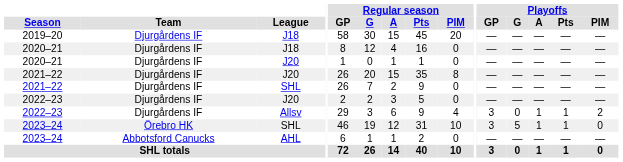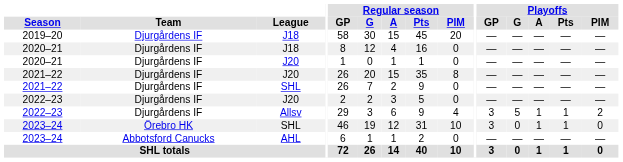 <table border="0" cellpadding="1" cellspacing="0" style="text-align:center; width:60em">
 <tr bgcolor="#e0e0e0">
 <th colspan="3" bgcolor="#ffffff"></th>
 <th rowspan="99" bgcolor="#ffffff"></th>
 <th colspan="5"><a href='#'>Regular season</a></th>
 <th rowspan="99" bgcolor="#ffffff"></th>
 <th colspan="5"><a href='#'>Playoffs</a></th>
 </tr>
 <tr bgcolor="#e0e0e0">
 <th><a href='#'>Season</a></th>
 <th>Team</th>
 <th>League</th>
 <th>GP</th>
 <th><a href='#'>G</a></th>
 <th><a href='#'>A</a></th>
 <th><a href='#'>Pts</a></th>
 <th><a href='#'>PIM</a></th>
 <th>GP</th>
 <th>G</th>
 <th>A</th>
 <th>Pts</th>
 <th>PIM</th>
 </tr>
 <tr>
 <td>2019–20</td>
 <td><a href='#'>Djurgårdens IF</a></td>
 <td><a href='#'>J18</a></td>
 <td>58</td>
 <td>30</td>
 <td>15</td>
 <td>45</td>
 <td>20</td>
 <td>—</td>
 <td>—</td>
 <td>—</td>
 <td>—</td>
 <td>—</td>
 </tr>
 <tr bgcolor="#f0f0f0">
 <td>2020–21</td>
 <td>Djurgårdens IF</td>
 <td>J18</td>
 <td>8</td>
 <td>12</td>
 <td>4</td>
 <td>16</td>
 <td>0</td>
 <td>—</td>
 <td>—</td>
 <td>—</td>
 <td>—</td>
 <td>—</td>
 </tr>
 <tr>
 <td>2020–21</td>
 <td>Djurgårdens IF</td>
 <td><a href='#'>J20</a></td>
 <td>1</td>
 <td>0</td>
 <td>1</td>
 <td>1</td>
 <td>0</td>
 <td>—</td>
 <td>—</td>
 <td>—</td>
 <td>—</td>
 <td>—</td>
 </tr>
 <tr bgcolor="#f0f0f0">
 <td>2021–22</td>
 <td>Djurgårdens IF</td>
 <td>J20</td>
 <td>26</td>
 <td>20</td>
 <td>15</td>
 <td>35</td>
 <td>8</td>
 <td>—</td>
 <td>—</td>
 <td>—</td>
 <td>—</td>
 <td>—</td>
 </tr>
 <tr>
 <td><a href='#'>2021–22</a></td>
 <td>Djurgårdens IF</td>
 <td><a href='#'>SHL</a></td>
 <td>26</td>
 <td>7</td>
 <td>2</td>
 <td>9</td>
 <td>0</td>
 <td>—</td>
 <td>—</td>
 <td>—</td>
 <td>—</td>
 <td>—</td>
 </tr>
 <tr bgcolor="#f0f0f0">
 <td>2022–23</td>
 <td>Djurgårdens IF</td>
 <td>J20</td>
 <td>2</td>
 <td>2</td>
 <td>3</td>
 <td>5</td>
 <td>0</td>
 <td>—</td>
 <td>—</td>
 <td>—</td>
 <td>—</td>
 <td>—</td>
 </tr>
 <tr>
 <td><a href='#'>2022–23</a></td>
 <td>Djurgårdens IF</td>
 <td><a href='#'>Allsv</a></td>
 <td>29</td>
 <td>3</td>
 <td>6</td>
 <td>9</td>
 <td>4</td>
 <td>3</td>
-<td>0</td>
+<td>5</td>
 <td>1</td>
 <td>1</td>
 <td>2</td>
 </tr>
 <tr bgcolor="#f0f0f0">
 <td><a href='#'>2023–24</a></td>
 <td><a href='#'>Örebro HK</a></td>
 <td>SHL</td>
 <td>46</td>
 <td>19</td>
 <td>12</td>
 <td>31</td>
 <td>10</td>
 <td>3</td>
-<td>5</td>
+<td>0</td>
 <td>1</td>
 <td>1</td>
 <td>0</td>
 </tr>
 <tr>
 <td><a href='#'>2023–24</a></td>
 <td><a href='#'>Abbotsford Canucks</a></td>
 <td><a href='#'>AHL</a></td>
 <td>6</td>
 <td>1</td>
 <td>1</td>
 <td>2</td>
 <td>0</td>
 <td>—</td>
 <td>—</td>
 <td>—</td>
 <td>—</td>
 <td>—</td>
 </tr>
 <tr style="background:#e0e0e0;">
 <th colspan="3">SHL totals</th>
 <th>72</th>
 <th>26</th>
 <th>14</th>
 <th>40</th>
 <th>10</th>
 <th>3</th>
 <th>0</th>
 <th>1</th>
 <th>1</th>
 <th>0</th>
 </tr>
 </table>
